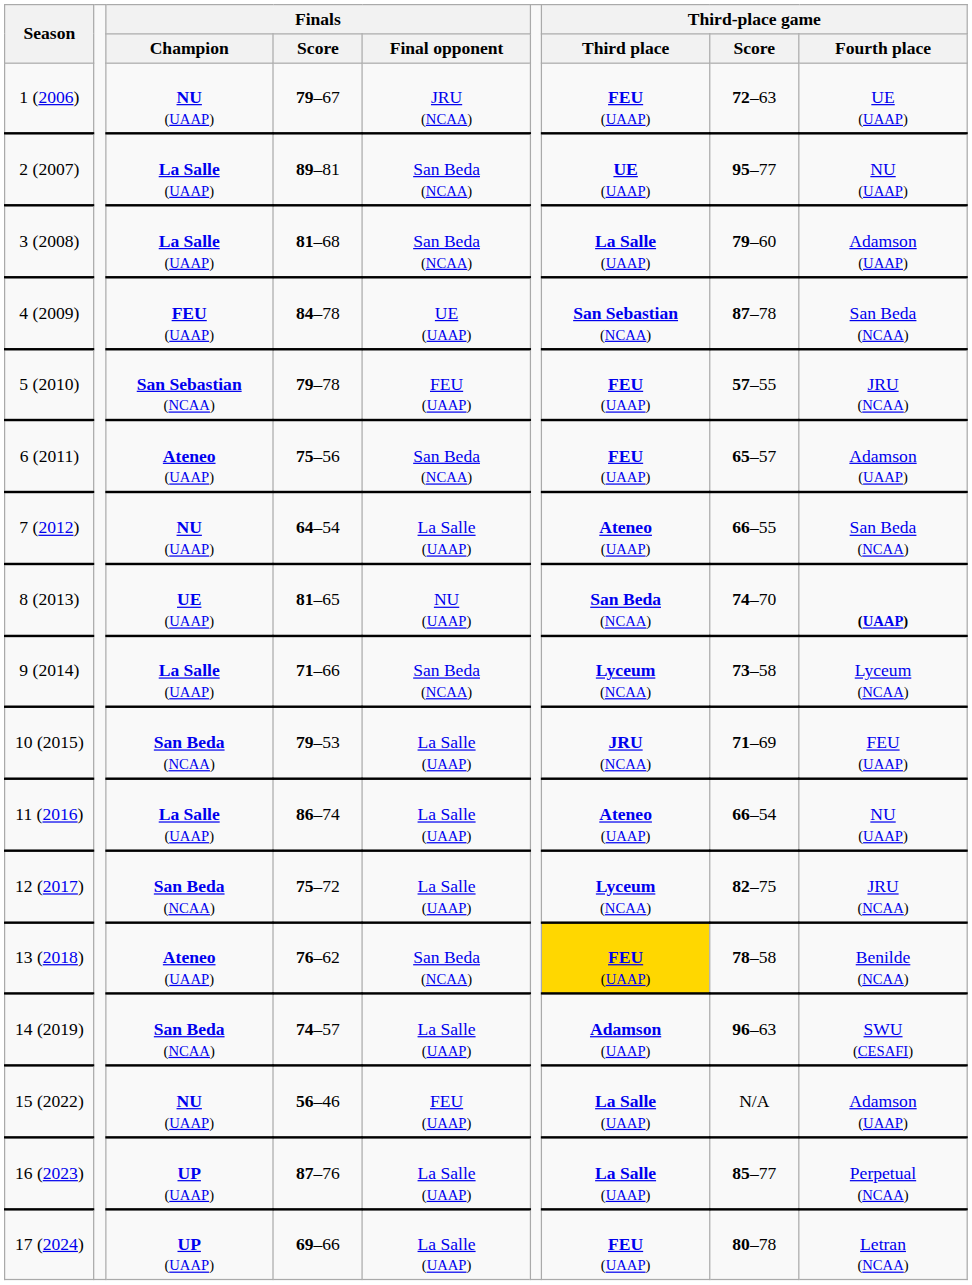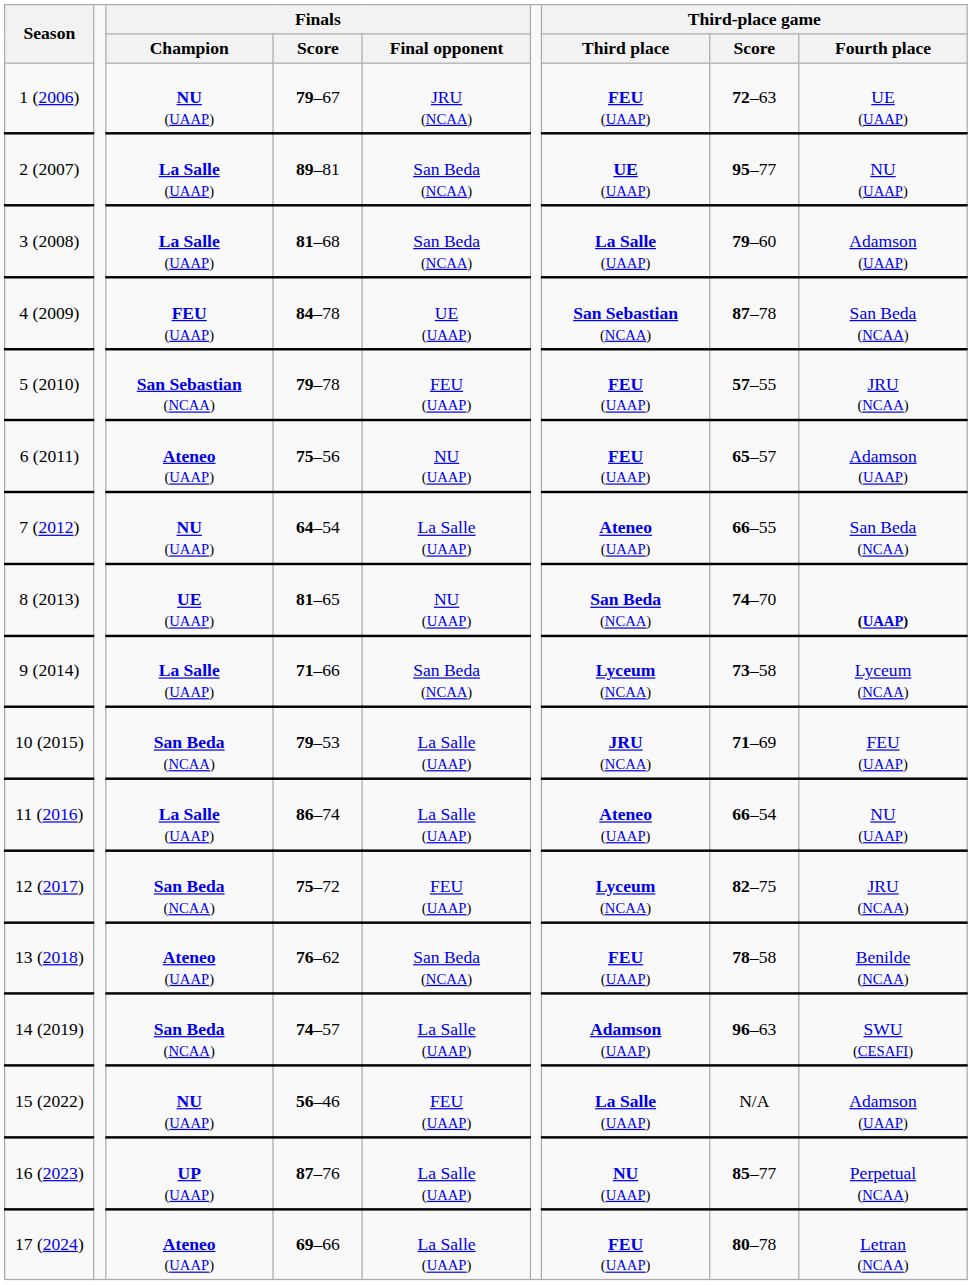 <table class="wikitable" style="text-align:center; font-size:90%;" cellpadding="3" cellspacing="0">
 <tr>
 <th width=8% rowspan=2>Season</th>
 <td width=1% rowspan=19></td>
 <th colspan=3>Finals</th>
 <td width=1% rowspan=19></td>
 <th colspan=3>Third-place game</th>
 </tr>
 <tr>
 <th width=15%>Champion</th>
 <th width=8%>Score</th>
 <th width=15%>Final opponent</th>
 <th width=15%>Third place</th>
 <th width=8%>Score</th>
 <th width=15%>Fourth place</th>
 </tr>
 <tr>
 <td>1 (<a href='#'>2006</a>)</td>
 <td><br><strong><a href='#'>NU</a></strong><br><small>(<a href='#'>UAAP</a>) </small></td>
 <td><strong>79</strong>–67</td>
 <td><br><a href='#'>JRU</a><br><small>(<a href='#'>NCAA</a>)</small></td>
 <td><br><strong><a href='#'>FEU</a></strong><br><small>(<a href='#'>UAAP</a>)</small></td>
 <td><strong>72</strong>–63</td>
 <td><br><a href='#'>UE</a><br><small>(<a href='#'>UAAP</a>)</small></td>
 </tr>
 <tr style="border-top:2px solid black;">
 <td>2 (2007)</td>
 <td><br><strong><a href='#'>La Salle</a></strong><br><small>(<a href='#'>UAAP</a>)</small></td>
 <td><strong>89</strong>–81</td>
 <td><br><a href='#'>San Beda</a><br><small>(<a href='#'>NCAA</a>)</small></td>
 <td><br><strong><a href='#'>UE</a></strong><br><small>(<a href='#'>UAAP</a>)</small></td>
 <td><strong>95</strong>–77</td>
 <td><br><a href='#'>NU</a><br><small>(<a href='#'>UAAP</a>)</small></td>
 </tr>
 <tr style="border-top:2px solid black;">
 <td>3 (2008)</td>
 <td><br><strong><a href='#'>La Salle</a></strong><br><small> (<a href='#'>UAAP</a>)</small></td>
 <td><strong>81</strong>–68</td>
 <td><br><a href='#'>San Beda</a><br><small>(<a href='#'>NCAA</a>)</small></td>
 <td><br><strong><a href='#'>La Salle</a></strong><br><small>(<a href='#'>UAAP</a>)</small></td>
 <td><strong>79</strong>–60</td>
 <td><br><a href='#'>Adamson</a><br><small>(<a href='#'>UAAP</a>)</small></td>
 </tr>
 <tr style="border-top:2px solid black;">
 <td>4 (2009)</td>
 <td><br><strong><a href='#'>FEU</a></strong><br><small>(<a href='#'>UAAP</a>)</small></td>
 <td><strong>84</strong>–78</td>
 <td><br><a href='#'>UE</a><br><small>(<a href='#'>UAAP</a>)</small></td>
 <td><br><strong><a href='#'>San Sebastian</a></strong><br><small>(<a href='#'>NCAA</a>)</small></td>
 <td><strong>87</strong>–78</td>
 <td><br><a href='#'>San Beda</a><br><small>(<a href='#'>NCAA</a>)</small></td>
 </tr>
 <tr style="border-top:2px solid black;">
 <td>5 (2010)</td>
 <td><br><strong><a href='#'>San Sebastian</a></strong><br><small>(<a href='#'>NCAA</a>)</small></td>
 <td><strong>79</strong>–78</td>
 <td><br><a href='#'>FEU</a><br><small>(<a href='#'>UAAP</a>)</small></td>
 <td><br><strong><a href='#'>FEU</a></strong><br><small>(<a href='#'>UAAP</a>)</small></td>
 <td><strong>57</strong>–55</td>
 <td><br><a href='#'>JRU</a><br><small>(<a href='#'>NCAA</a>)</small></td>
 </tr>
 <tr style="border-top:2px solid black;">
 <td>6 (2011)</td>
 <td><br><strong><a href='#'>Ateneo</a></strong><br><small>(<a href='#'>UAAP</a>)</small></td>
 <td><strong>75</strong>–56</td>
-<td><br><a href='#'>San Beda</a><br><small>(<a href='#'>NCAA</a>)</small></td>
+<td><br><a href='#'>NU</a><br><small>(<a href='#'>UAAP</a>)</small></td>
 <td><br><strong><a href='#'>FEU</a></strong><br><small>(<a href='#'>UAAP</a>)</small></td>
 <td><strong>65</strong>–57</td>
 <td><br><a href='#'>Adamson</a><br><small>(<a href='#'>UAAP</a>)</small></td>
 </tr>
 <tr style="border-top:2px solid black;">
 <td>7 (<a href='#'>2012</a>)</td>
 <td><br><strong><a href='#'>NU</a></strong><br><small>(<a href='#'>UAAP</a>)</small></td>
 <td><strong>64</strong>–54</td>
 <td><br><a href='#'>La Salle</a><br><small> (<a href='#'>UAAP</a>)</small></td>
 <td><br><strong><a href='#'>Ateneo</a></strong><br><small>(<a href='#'>UAAP</a>)</small></td>
 <td><strong>66</strong>–55</td>
 <td><br><a href='#'>San Beda</a><br><small>(<a href='#'>NCAA</a>)</small></td>
 </tr>
 <tr style="border-top:2px solid black;">
 <td>8 (2013)</td>
 <td><br><strong><a href='#'>UE</a></strong><br><small>(<a href='#'>UAAP</a>)</small></td>
 <td><strong>81</strong>–65</td>
 <td><br><a href='#'>NU</a><br><small>(<a href='#'>UAAP</a>)</small></td>
 <td><br><strong><a href='#'>San Beda</a></strong><br><small>(<a href='#'>NCAA</a>)</small></td>
 <td><strong>74</strong>–70</td>
 <td><strong><br><br><small>(<a href='#'>UAAP</a>)</small></strong></td>
 </tr>
 <tr style="border-top:2px solid black;">
 <td>9 (2014)</td>
 <td><br><strong><a href='#'>La Salle</a></strong><br><small> (<a href='#'>UAAP</a>)</small></td>
 <td><strong>71</strong>–66</td>
 <td><br><a href='#'>San Beda</a><br><small>(<a href='#'>NCAA</a>)</small></td>
 <td><br><strong><a href='#'>Lyceum</a></strong><br><small> (<a href='#'>NCAA</a>)</small></td>
 <td><strong>73</strong>–58</td>
 <td><br><a href='#'>Lyceum</a><br><small> (<a href='#'>NCAA</a>)</small></td>
 </tr>
 <tr style="border-top:2px solid black;">
 <td>10 (2015)</td>
 <td><br><strong><a href='#'>San Beda</a></strong><br><small>(<a href='#'>NCAA</a>)</small></td>
 <td><strong>79</strong>–53</td>
 <td><br><a href='#'>La Salle</a><br><small> (<a href='#'>UAAP</a>)</small></td>
 <td><br><strong><a href='#'>JRU</a></strong><br><small> (<a href='#'>NCAA</a>)</small></td>
 <td><strong>71</strong>–69</td>
 <td><br><a href='#'>FEU</a><br><small> (<a href='#'>UAAP</a>)</small></td>
 </tr>
 <tr style="border-top:2px solid black;">
 <td>11 (<a href='#'>2016</a>)</td>
 <td><br><strong><a href='#'>La Salle</a></strong><br><small> (<a href='#'>UAAP</a>)</small></td>
 <td><strong>86</strong>–74</td>
 <td><br><a href='#'>La Salle</a><br><small> (<a href='#'>UAAP</a>)</small></td>
 <td><br><strong><a href='#'>Ateneo</a></strong><br><small> (<a href='#'>UAAP</a>)</small></td>
 <td><strong>66</strong>–54</td>
 <td><br><a href='#'>NU</a><br><small> (<a href='#'>UAAP</a>)</small></td>
 </tr>
 <tr style="border-top:2px solid black;">
 <td>12 (<a href='#'>2017</a>)</td>
 <td><br><strong><a href='#'>San Beda</a></strong><br><small>(<a href='#'>NCAA</a>)</small></td>
 <td><strong>75</strong>–72</td>
-<td><br><a href='#'>La Salle</a><br><small> (<a href='#'>UAAP</a>)</small></td>
+<td><br><a href='#'>FEU</a><br><small>(<a href='#'>UAAP</a>)</small></td>
 <td><br><strong><a href='#'>Lyceum</a></strong><br><small> (<a href='#'>NCAA</a>)</small></td>
 <td><strong>82</strong>–75</td>
 <td><br><a href='#'>JRU</a><br><small> (<a href='#'>NCAA</a>)</small></td>
 </tr>
 <tr style="border-top:2px solid black;">
 <td>13 (<a href='#'>2018</a>)</td>
 <td><br><strong><a href='#'>Ateneo</a></strong><br><small>(<a href='#'>UAAP</a>)</small></td>
 <td><strong>76</strong>–62</td>
 <td><br><a href='#'>San Beda</a><br><small> (<a href='#'>NCAA</a>)</small></td>
-<td style="background: gold;"><br><strong><a href='#'>FEU</a></strong><br><small> (<a href='#'>UAAP</a>)</small></td>
+<td><br><strong><a href='#'>FEU</a></strong><br><small> (<a href='#'>UAAP</a>)</small></td>
 <td><strong>78</strong>–58</td>
 <td><br><a href='#'>Benilde</a><br><small> (<a href='#'>NCAA</a>)</small></td>
 </tr>
 <tr style="border-top:2px solid black;">
 <td>14 (2019)</td>
 <td><br><strong><a href='#'>San Beda</a></strong><br><small>(<a href='#'>NCAA</a>)</small></td>
 <td><strong>74</strong>–57</td>
 <td><br><a href='#'>La Salle</a><br><small> (<a href='#'>UAAP</a>)</small></td>
 <td><br><strong><a href='#'>Adamson</a></strong><br><small> (<a href='#'>UAAP</a>)</small></td>
 <td><strong>96</strong>–63</td>
 <td><br><a href='#'>SWU</a><br><small>(<a href='#'>CESAFI</a>)</small></td>
 </tr>
 <tr style="border-top:2px solid black;">
 <td>15 (2022)</td>
 <td><br><strong><a href='#'>NU</a></strong><br><small>(<a href='#'>UAAP</a>) </small></td>
 <td><strong>56</strong>–46</td>
 <td><br><a href='#'>FEU</a><br><small> (<a href='#'>UAAP</a>)</small></td>
 <td><br><strong><a href='#'>La Salle</a></strong><br><small> (<a href='#'>UAAP</a>)</small></td>
 <td>N/A</td>
 <td><br><a href='#'>Adamson</a><br><small> (<a href='#'>UAAP</a>)</small></td>
 </tr>
 <tr style="border-top:2px solid black;">
 <td>16 (<a href='#'>2023</a>)</td>
 <td><br><strong><a href='#'>UP</a></strong> <br><small>(<a href='#'>UAAP</a>)</small></td>
 <td><strong>87</strong>–76</td>
 <td><br><a href='#'>La Salle</a><br><small> (<a href='#'>UAAP</a>)</small></td>
-<td><br><strong><a href='#'>La Salle</a></strong><br><small> (<a href='#'>UAAP</a>)</small></td>
+<td><br><strong><a href='#'>NU</a></strong><br><small> (<a href='#'>UAAP</a>)</small></td>
 <td><strong>85</strong>–77</td>
 <td><br><a href='#'>Perpetual</a><br><small> (<a href='#'>NCAA</a>)</small></td>
 </tr>
 <tr style="border-top:2px solid black;">
 <td>17 (<a href='#'>2024</a>)</td>
-<td><br><strong><a href='#'>UP</a></strong> <br><small>(<a href='#'>UAAP</a>)</small></td>
+<td><br><strong><a href='#'>Ateneo</a></strong><br><small>(<a href='#'>UAAP</a>)</small></td>
 <td><strong>69</strong>–66</td>
 <td><br><a href='#'>La Salle</a><br><small> (<a href='#'>UAAP</a>)</small></td>
 <td><br><strong><a href='#'>FEU</a></strong><br><small> (<a href='#'>UAAP</a>)</small></td>
 <td><strong>80</strong>–78</td>
 <td><br><a href='#'>Letran</a><br><small>(<a href='#'>NCAA</a>)</small></td>
 </tr>
 </table>
